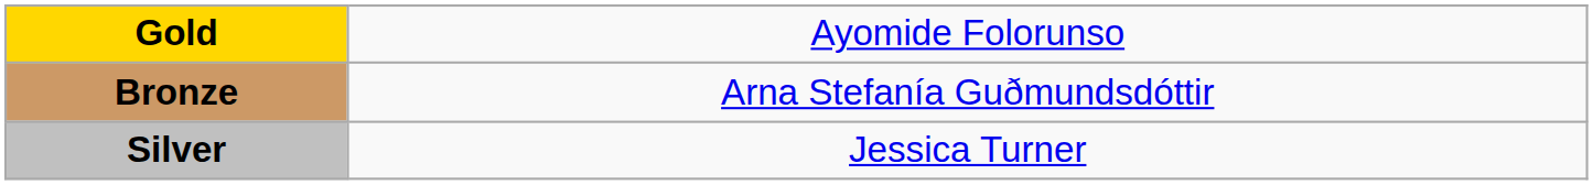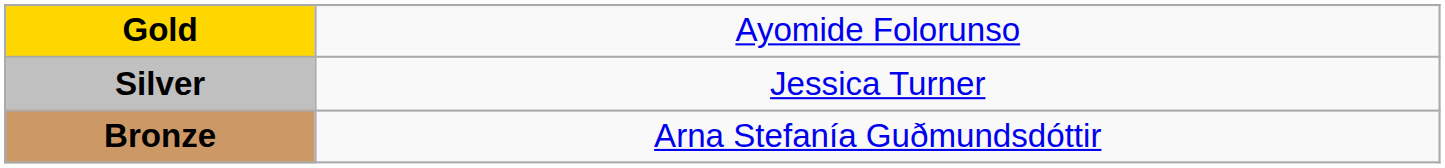 <table class="wikitable" style="text-align:center; " width="35%">
 <tr>
 <td bgcolor="gold"><strong>Gold</strong></td>
 <td><a href='#'>Ayomide Folorunso</a><br>  <small><em></em></small></td>
 </tr>
 <tr>
+<td bgcolor="silver"><strong>Silver</strong></td>
+<td><a href='#'>Jessica Turner</a><br>  <small><em></em></small></td>
+</tr>
+<tr>
 <td bgcolor="CC9966"><strong>Bronze</strong></td>
 <td><a href='#'>Arna Stefanía Guðmundsdóttir</a><br>  <small><em></em></small></td>
 </tr>
-<tr>
-<td bgcolor="silver"><strong>Silver</strong></td>
-<td><a href='#'>Jessica Turner</a><br>  <small><em></em></small></td>
-</tr>
 </table>
